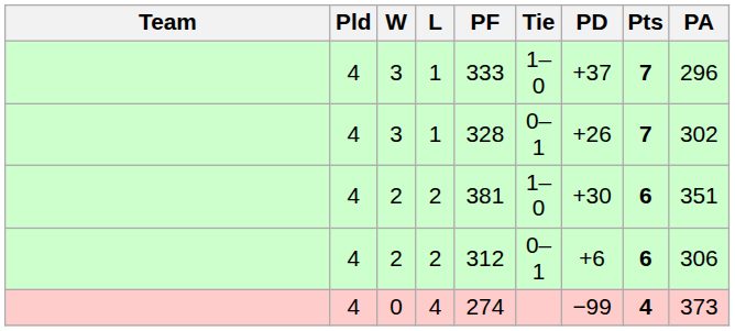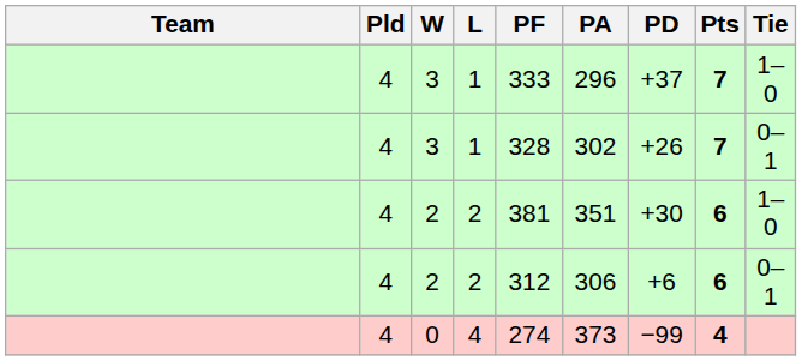 <table class=wikitable style="text-align:center">
 <tr>
 <th width=220>Team</th>
 <th width=20>Pld</th>
 <th width=20>W</th>
 <th width=20>L</th>
 <th width=35>PF</th>
-<th width=25>Tie</th>
+<th width=35>PA</th>
 <th width=35>PD</th>
 <th width=25>Pts</th>
-<th width=35>PA</th>
+<th width=25>Tie</th>
 </tr>
 <tr bgcolor=#ccffcc>
 <td align=left></td>
 <td>4</td>
 <td>3</td>
 <td>1</td>
 <td>333</td>
-<td>1–0</td>
+<td>296</td>
 <td>+37</td>
 <td><strong>7</strong></td>
-<td>296</td>
+<td>1–0</td>
 </tr>
 <tr bgcolor=#ccffcc>
 <td align=left></td>
 <td>4</td>
 <td>3</td>
 <td>1</td>
 <td>328</td>
-<td>0–1</td>
+<td>302</td>
 <td>+26</td>
 <td><strong>7</strong></td>
-<td>302</td>
+<td>0–1</td>
 </tr>
 <tr bgcolor=#ccffcc>
 <td align=left></td>
 <td>4</td>
 <td>2</td>
 <td>2</td>
 <td>381</td>
-<td>1–0</td>
+<td>351</td>
 <td>+30</td>
 <td><strong>6</strong></td>
-<td>351</td>
+<td>1–0</td>
 </tr>
 <tr bgcolor=#ccffcc>
 <td align=left></td>
 <td>4</td>
 <td>2</td>
 <td>2</td>
 <td>312</td>
-<td>0–1</td>
+<td>306</td>
 <td>+6</td>
 <td><strong>6</strong></td>
-<td>306</td>
+<td>0–1</td>
 </tr>
 <tr bgcolor=#ffcccc>
 <td align=left></td>
 <td>4</td>
 <td>0</td>
 <td>4</td>
 <td>274</td>
-<td></td>
+<td>373</td>
 <td>−99</td>
 <td><strong>4</strong></td>
-<td>373</td>
+<td></td>
 </tr>
 </table>
